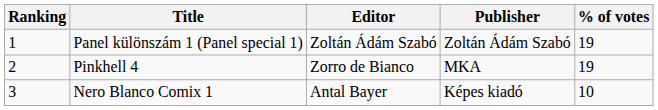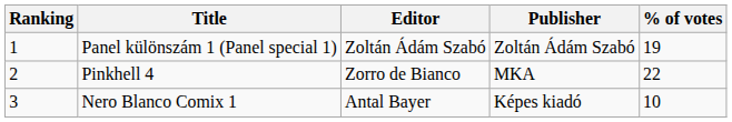 <table | class="wikitable">
 <tr valign="top">
 <th><strong>Ranking</strong></th>
 <th><strong>Title</strong></th>
 <th><strong>Editor</strong></th>
 <th><strong>Publisher</strong></th>
 <th><strong>% of votes</strong></th>
 </tr>
 <tr>
 <td>1</td>
 <td>Panel különszám 1 (Panel special 1)</td>
 <td>Zoltán Ádám Szabó</td>
 <td>Zoltán Ádám Szabó</td>
 <td>19</td>
 </tr>
 <tr>
 <td>2</td>
 <td>Pinkhell 4</td>
 <td>Zorro de Bianco</td>
 <td>MKA</td>
-<td>19</td>
+<td>22</td>
 </tr>
 <tr>
 <td>3</td>
 <td>Nero Blanco Comix 1</td>
 <td>Antal Bayer</td>
 <td>Képes kiadó</td>
 <td>10</td>
 </tr>
 </table>
